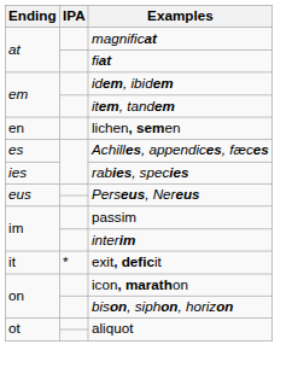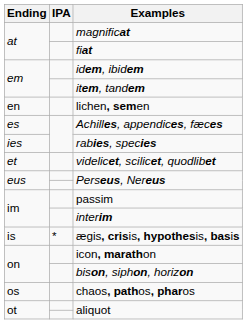 <table class="wikitable">
 <tr>
 <th>Ending</th>
 <th>IPA</th>
 <th>Examples</th>
 </tr>
 <tr>
 <td rowspan="2"><em>at</em></td>
 <td></td>
 <td><em>magnific<strong>at</strong> </em></td>
 </tr>
 <tr>
 <td></td>
 <td><em>fi<strong>at</strong> </em></td>
 </tr>
 <tr>
 <td rowspan="2"><em>em</em></td>
 <td></td>
 <td><em>id<strong>em</strong>, ibid<strong>em</strong> </em></td>
 </tr>
 <tr>
 <td></td>
 <td><em>it<strong>em</strong>, tand<strong>em<strong><em></td>
 </tr>
 <tr>
 <td></em>en<em></td>
 <td></td>
 <td></em>lich</strong>en<strong>, sem</strong>en</em></strong></td>
 </tr>
 <tr>
 <td><em>es</em></td>
 <td rowspan="2"></td>
 <td><em>Achill<strong>es</strong>, appendic<strong>es</strong>, fæc<strong>es</strong> </em></td>
 </tr>
 <tr>
 <td><em>ies</em></td>
 <td><em>rab<strong>ies</strong>, spec<strong>ies</strong> </em></td>
 </tr>
 <tr>
+<td><em>et</em></td>
+<td></td>
+<td><em>videlic<strong>et</strong>, scilic<strong>et</strong>, quodlib<strong>et</strong> </em></td>
+</tr>
+<tr>
 <td rowspan="2"><em>eus</em></td>
 <td></td>
 <td rowspan="2"><em>Pers<strong>eus</strong>, Ner<strong>eus<strong><em></td>
 </tr>
 <tr>
 <td></td>
 </tr>
 <tr>
 <td rowspan="2"></em>im<em></td>
 <td></td>
 <td></em>pass</strong>im</em></strong></td>
 </tr>
 <tr>
 <td></td>
 <td><em>inter<strong>im<strong><em></td>
 </tr>
 <tr>
-<td></em>it<em></td>
+<td></em>is<em></td>
 <td>*</td>
-<td></em>ex</strong>it<strong>,  defic</strong>it<strong> <em></td>
+<td></em>æg</strong>is<strong>, cris</strong>is<strong>, hypothes</strong>is<strong>, bas</strong>i<strong>s<em></td>
 </tr>
 <tr>
 <td rowspan="2"></em>on<em></td>
 <td></td>
 <td></em>ic</strong>on<strong>, marath</strong>on</em></strong></td>
 </tr>
 <tr>
 <td></td>
 <td><em>bis<strong>on</strong>, siph<strong>on</strong>, horiz<strong>on<strong><em></td>
 </tr>
 <tr>
+<td></em>os<em></td>
+<td></td>
+<td></em>cha</strong>os<strong>, path</strong>os<strong>, phar</strong>os<strong> <em></td>
+</tr>
+<tr>
 <td rowspan="2"></em>ot<em></td>
 <td></td>
 <td rowspan="2"></em>aliqu</strong>ot</em></strong></td>
 </tr>
 <tr>
 <td></td>
 </tr>
 </table>
